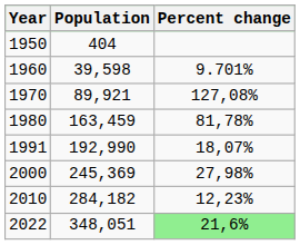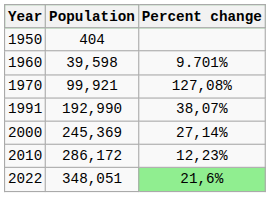 <table class="wikitable" style="text-align:center">
 <tr style="background:#009909;" colspan="3">
 <th><span>Year</span></th>
 <th><span>Population</span></th>
 <th><span>Percent change</span></th>
 </tr>
 <tr>
 <td>1950</td>
 <td>404</td>
 <td></td>
 </tr>
 <tr>
 <td>1960</td>
 <td>39,598</td>
 <td>9.701%</td>
 </tr>
 <tr>
 <td>1970</td>
-<td>89,921</td>
+<td>99,921</td>
 <td>127,08%</td>
-</tr>
-<tr>
-<td>1980</td>
-<td>163,459</td>
-<td>81,78%</td>
 </tr>
 <tr>
 <td>1991</td>
 <td>192,990</td>
-<td>18,07%</td>
+<td>38,07%</td>
 </tr>
 <tr>
 <td>2000</td>
 <td>245,369</td>
-<td>27,98%</td>
+<td>27,14%</td>
 </tr>
 <tr>
 <td>2010</td>
-<td>284,182</td>
+<td>286,172</td>
 <td>12,23%</td>
 </tr>
 <tr>
 <td>2022</td>
 <td>348,051</td>
 <td style="background: lightgreen;">21,6%</td>
 </tr>
 </table>
